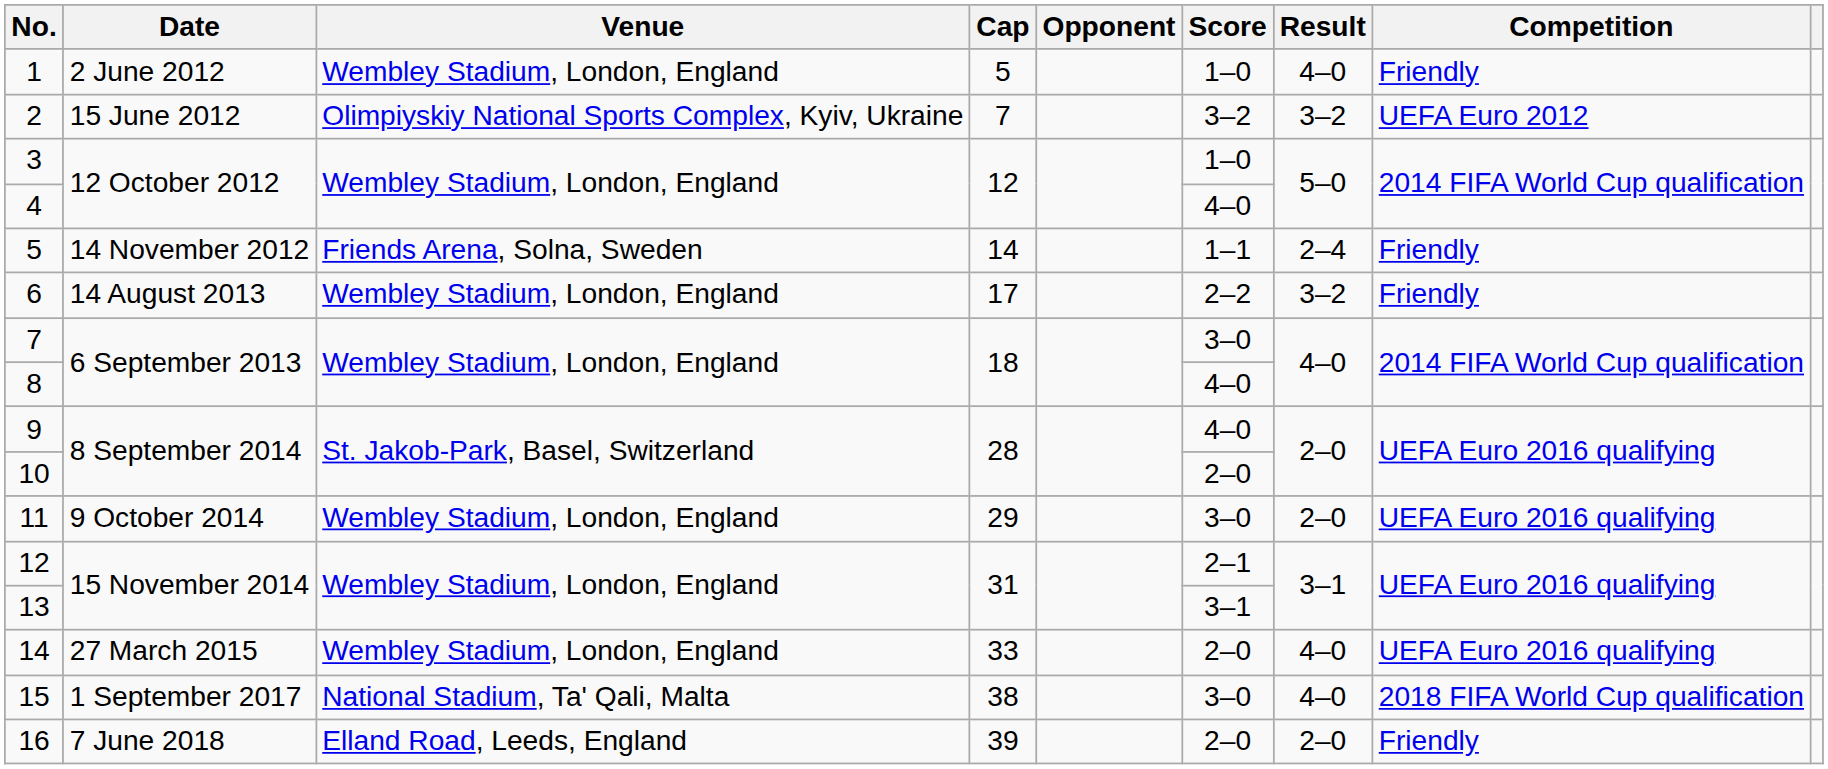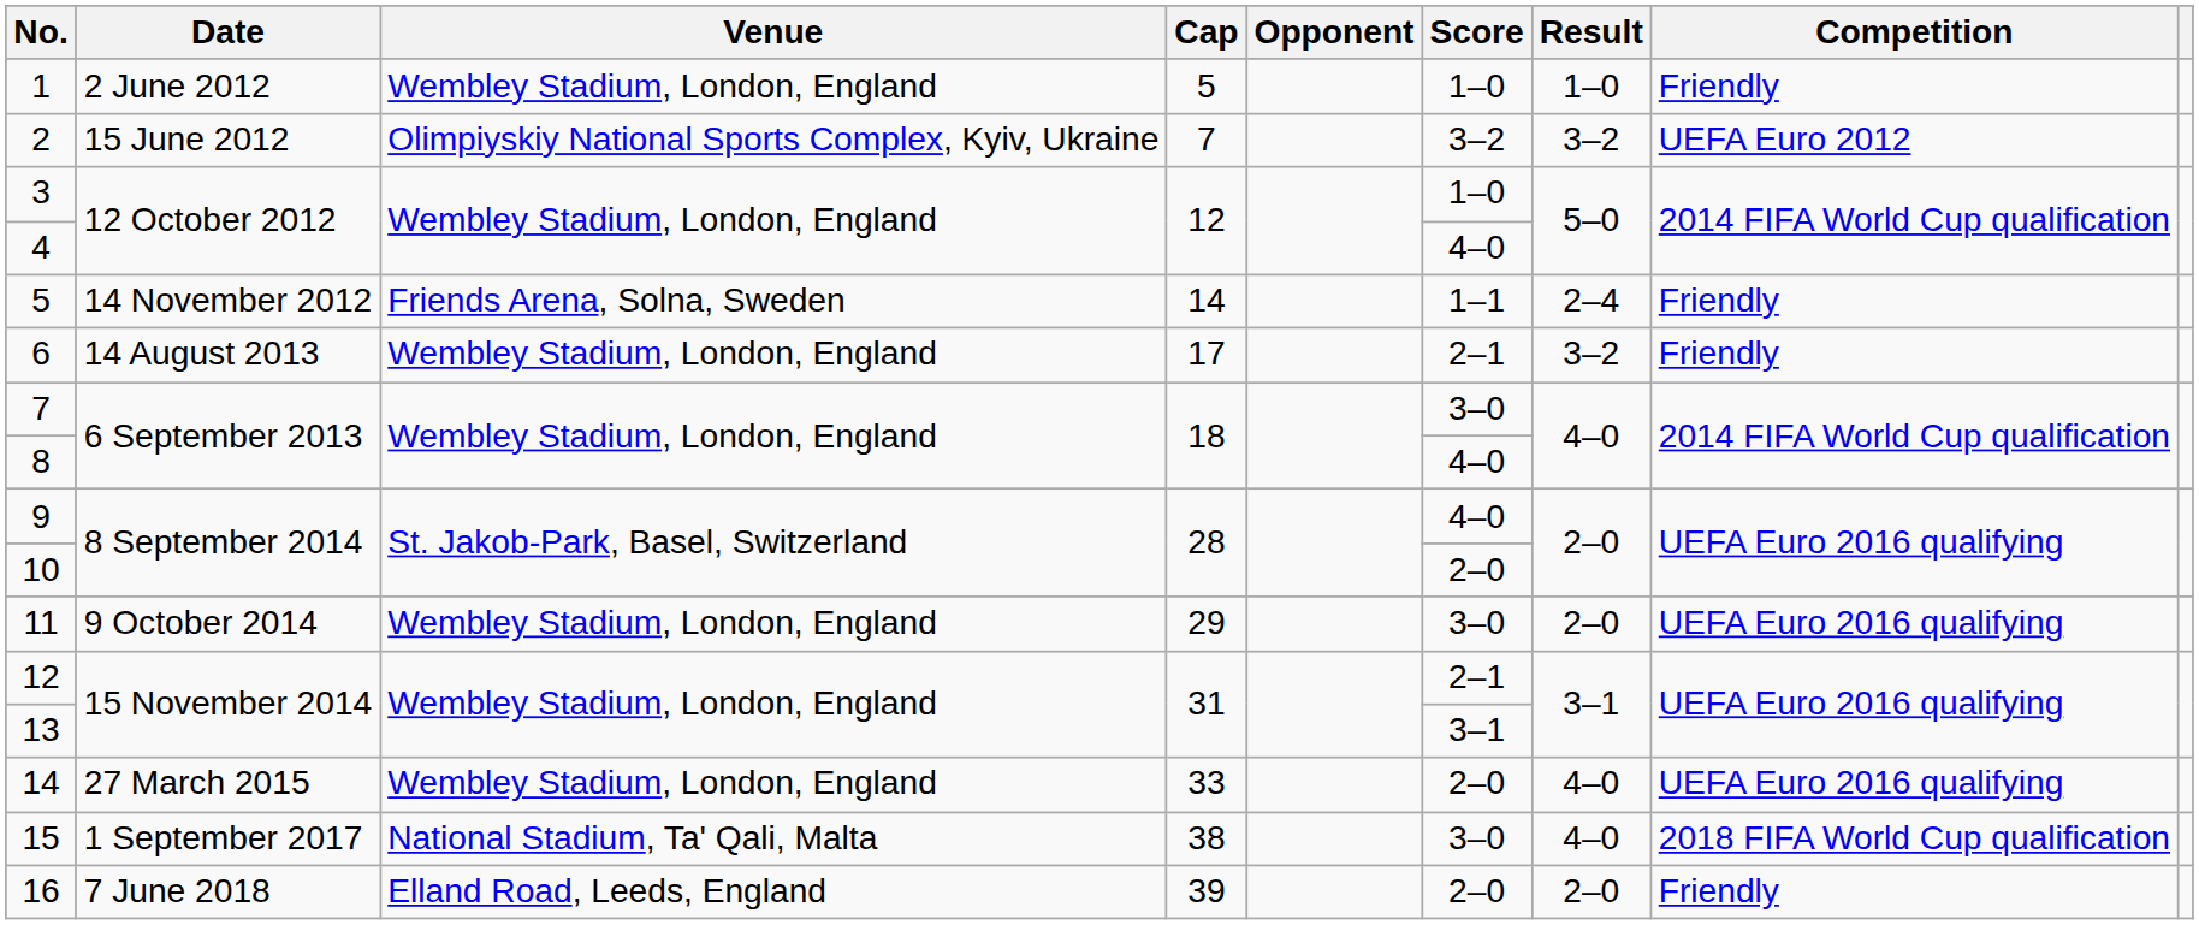 <table class="wikitable sortable">
 <tr>
 <th scope="col">No.</th>
 <th scope="col">Date</th>
 <th scope="col">Venue</th>
 <th scope="col">Cap</th>
 <th scope="col">Opponent</th>
 <th scope="col">Score</th>
 <th scope="col">Result</th>
 <th scope="col">Competition</th>
 <th scope="col" class="unsortable"></th>
 </tr>
 <tr>
 <td style="text-align: center;">1</td>
 <td>2 June 2012</td>
 <td><a href='#'>Wembley Stadium</a>, London, England</td>
 <td style="text-align: center;">5</td>
 <td></td>
 <td style="text-align: center;">1–0</td>
-<td style="text-align: center;">4–0</td>
+<td style="text-align: center;">1–0</td>
 <td><a href='#'>Friendly</a></td>
 <td style="text-align: center;"></td>
 </tr>
 <tr>
 <td style="text-align: center;">2</td>
 <td>15 June 2012</td>
 <td><a href='#'>Olimpiyskiy National Sports Complex</a>, Kyiv, Ukraine</td>
 <td style="text-align: center;">7</td>
 <td></td>
 <td style="text-align: center;">3–2</td>
 <td style="text-align: center;">3–2</td>
 <td><a href='#'>UEFA Euro 2012</a></td>
 <td style="text-align: center;"></td>
 </tr>
 <tr>
 <td style="text-align: center;">3</td>
 <td rowspan="2">12 October 2012</td>
 <td rowspan="2"><a href='#'>Wembley Stadium</a>, London, England</td>
 <td rowspan="2" style="text-align: center;">12</td>
 <td rowspan="2"></td>
 <td style="text-align: center;">1–0</td>
 <td rowspan="2" style="text-align: center;">5–0</td>
 <td rowspan="2"><a href='#'>2014 FIFA World Cup qualification</a></td>
 <td rowspan="2" style="text-align: center;"></td>
 </tr>
 <tr>
 <td style="text-align: center;">4</td>
 <td style="text-align: center;">4–0</td>
 </tr>
 <tr>
 <td style="text-align: center;">5</td>
 <td>14 November 2012</td>
 <td><a href='#'>Friends Arena</a>, Solna, Sweden</td>
 <td style="text-align: center;">14</td>
 <td></td>
 <td style="text-align: center;">1–1</td>
 <td style="text-align: center;">2–4</td>
 <td><a href='#'>Friendly</a></td>
 <td style="text-align: center;"></td>
 </tr>
 <tr>
 <td style="text-align: center;">6</td>
 <td>14 August 2013</td>
 <td><a href='#'>Wembley Stadium</a>, London, England</td>
 <td style="text-align: center;">17</td>
 <td></td>
-<td style="text-align: center;">2–2</td>
+<td style="text-align: center;">2–1</td>
 <td style="text-align: center;">3–2</td>
 <td><a href='#'>Friendly</a></td>
 <td style="text-align: center;"></td>
 </tr>
 <tr>
 <td style="text-align: center;">7</td>
 <td rowspan="2">6 September 2013</td>
 <td rowspan="2"><a href='#'>Wembley Stadium</a>, London, England</td>
 <td rowspan="2" style="text-align: center;">18</td>
 <td rowspan="2"></td>
 <td style="text-align: center;">3–0</td>
 <td rowspan="2" style="text-align: center;">4–0</td>
 <td rowspan="2"><a href='#'>2014 FIFA World Cup qualification</a></td>
 <td rowspan="2" style="text-align: center;"></td>
 </tr>
 <tr>
 <td style="text-align: center;">8</td>
 <td style="text-align: center;">4–0</td>
 </tr>
 <tr>
 <td style="text-align: center;">9</td>
 <td rowspan="2">8 September 2014</td>
 <td rowspan="2"><a href='#'>St. Jakob-Park</a>, Basel, Switzerland</td>
 <td rowspan="2" style="text-align: center;">28</td>
 <td rowspan="2"></td>
 <td style="text-align: center;">4–0</td>
 <td rowspan="2" style="text-align: center;">2–0</td>
 <td rowspan="2"><a href='#'>UEFA Euro 2016 qualifying</a></td>
 <td rowspan="2" style="text-align: center;"></td>
 </tr>
 <tr>
 <td style="text-align: center;">10</td>
 <td style="text-align: center;">2–0</td>
 </tr>
 <tr>
 <td style="text-align: center;">11</td>
 <td>9 October 2014</td>
 <td><a href='#'>Wembley Stadium</a>, London, England</td>
 <td style="text-align: center;">29</td>
 <td></td>
 <td style="text-align: center;">3–0</td>
 <td style="text-align: center;">2–0</td>
 <td><a href='#'>UEFA Euro 2016 qualifying</a></td>
 <td style="text-align: center;"></td>
 </tr>
 <tr>
 <td style="text-align: center;">12</td>
 <td rowspan="2">15 November 2014</td>
 <td rowspan="2"><a href='#'>Wembley Stadium</a>, London, England</td>
 <td rowspan="2" style="text-align: center;">31</td>
 <td rowspan="2"></td>
 <td style="text-align: center;">2–1</td>
 <td rowspan="2" style="text-align: center;">3–1</td>
 <td rowspan="2"><a href='#'>UEFA Euro 2016 qualifying</a></td>
 <td rowspan="2" style="text-align: center;"></td>
 </tr>
 <tr>
 <td style="text-align: center;">13</td>
 <td style="text-align: center;">3–1</td>
 </tr>
 <tr>
 <td style="text-align: center;">14</td>
 <td>27 March 2015</td>
 <td><a href='#'>Wembley Stadium</a>, London, England</td>
 <td style="text-align: center;">33</td>
 <td></td>
 <td style="text-align: center;">2–0</td>
 <td style="text-align: center;">4–0</td>
 <td><a href='#'>UEFA Euro 2016 qualifying</a></td>
 <td style="text-align: center;"></td>
 </tr>
 <tr>
 <td style="text-align: center;">15</td>
 <td>1 September 2017</td>
 <td><a href='#'>National Stadium</a>, Ta' Qali, Malta</td>
 <td style="text-align: center;">38</td>
 <td></td>
 <td style="text-align: center;">3–0</td>
 <td style="text-align: center;">4–0</td>
 <td><a href='#'>2018 FIFA World Cup qualification</a></td>
 <td style="text-align: center;"></td>
 </tr>
 <tr>
 <td style="text-align: center;">16</td>
 <td>7 June 2018</td>
 <td><a href='#'>Elland Road</a>, Leeds, England</td>
 <td style="text-align: center;">39</td>
 <td></td>
 <td style="text-align: center;">2–0</td>
 <td style="text-align: center;">2–0</td>
 <td><a href='#'>Friendly</a></td>
 <td style="text-align: center;"></td>
 </tr>
 </table>
